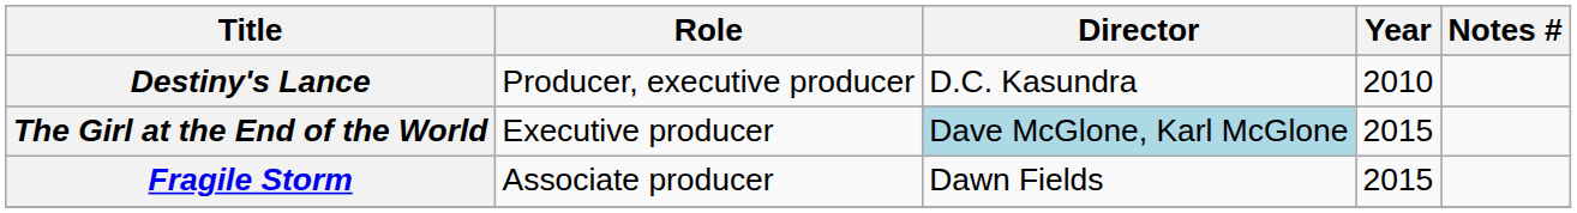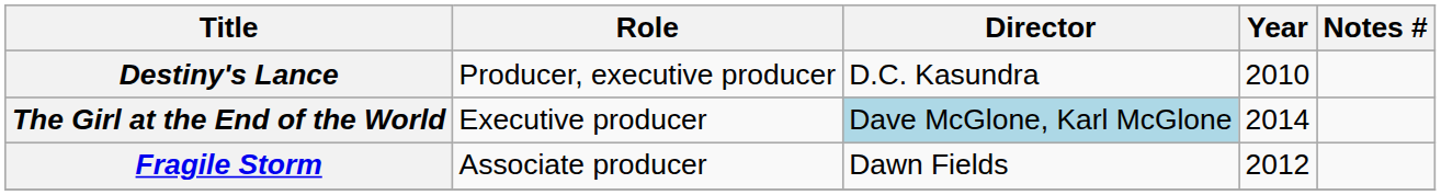 <table class="wikitable plainrowheaders sortable">
 <tr>
 <th scope="col">Title</th>
 <th scope="col">Role</th>
 <th scope="col">Director</th>
 <th scope="col">Year</th>
 <th scope="col" class="unsortable">Notes #</th>
 </tr>
 <tr>
 <th scope="row"><em>Destiny's Lance</em></th>
 <td>Producer, executive producer</td>
 <td>D.C. Kasundra</td>
 <td>2010</td>
 <td></td>
 </tr>
 <tr>
 <th scope="row"><em>The Girl at the End of the World</em></th>
 <td>Executive producer</td>
 <td style="background: lightblue;">Dave McGlone, Karl McGlone</td>
-<td>2015</td>
+<td>2014</td>
 <td></td>
 </tr>
 <tr>
 <th scope="row"><em><a href='#'>Fragile Storm</a></em></th>
 <td>Associate producer</td>
 <td>Dawn Fields</td>
-<td>2015</td>
+<td>2012</td>
 <td></td>
 </tr>
 <tr>
 </tr>
 </table>
